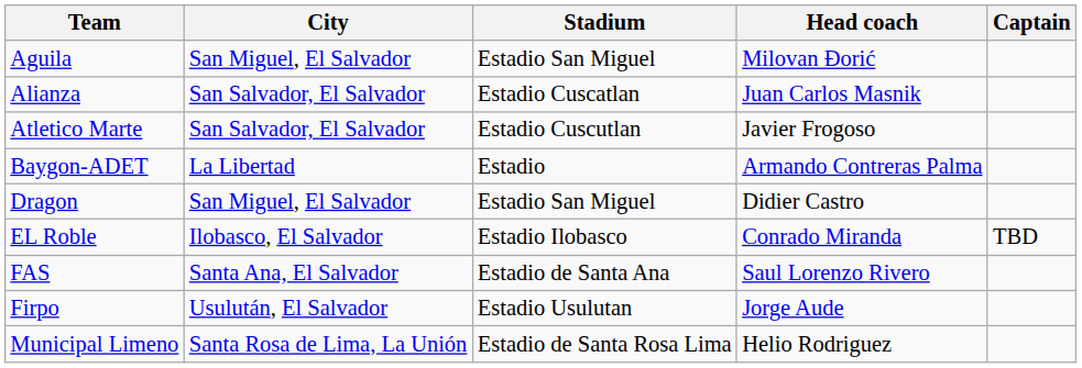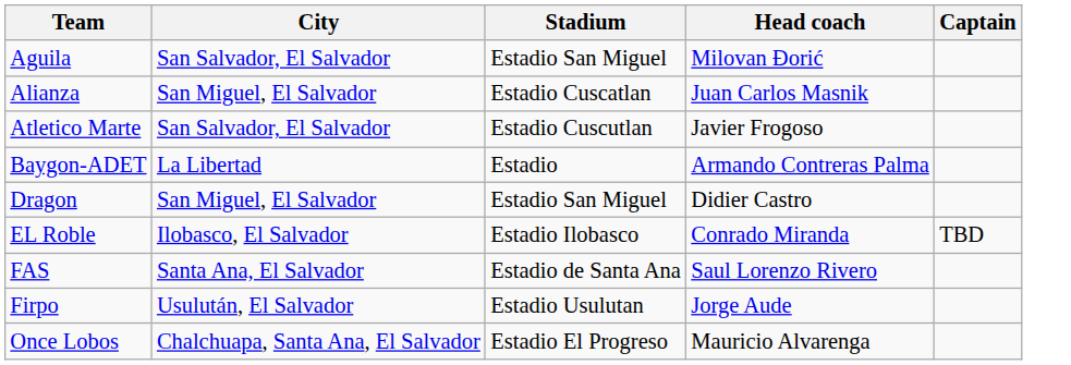 <table class="wikitable">
 <tr>
 <th>Team</th>
 <th>City</th>
 <th>Stadium</th>
 <th>Head coach</th>
 <th>Captain</th>
 </tr>
 <tr>
 <td><a href='#'>Aguila</a></td>
-<td><a href='#'>San Miguel</a>, <a href='#'>El Salvador</a></td>
+<td><a href='#'>San Salvador, El Salvador</a></td>
 <td>Estadio San Miguel</td>
 <td> <a href='#'>Milovan Đorić</a></td>
 <td></td>
 </tr>
 <tr>
 <td><a href='#'>Alianza</a></td>
-<td><a href='#'>San Salvador, El Salvador</a></td>
+<td><a href='#'>San Miguel</a>, <a href='#'>El Salvador</a></td>
 <td>Estadio Cuscatlan</td>
 <td> <a href='#'>Juan Carlos Masnik</a></td>
 <td></td>
 </tr>
 <tr>
 <td><a href='#'>Atletico Marte</a></td>
 <td><a href='#'>San Salvador, El Salvador</a></td>
 <td>Estadio Cuscutlan</td>
 <td> Javier Frogoso</td>
 <td></td>
 </tr>
 <tr>
 <td><a href='#'>Baygon-ADET</a></td>
 <td><a href='#'>La Libertad</a></td>
 <td>Estadio</td>
 <td> <a href='#'>Armando Contreras Palma</a></td>
 <td></td>
 </tr>
 <tr>
 <td><a href='#'>Dragon</a></td>
 <td><a href='#'>San Miguel</a>, <a href='#'>El Salvador</a></td>
 <td>Estadio San Miguel</td>
 <td> Didier Castro</td>
 <td></td>
 </tr>
 <tr>
 <td><a href='#'>EL Roble</a></td>
 <td><a href='#'>Ilobasco</a>, <a href='#'>El Salvador</a></td>
 <td>Estadio Ilobasco</td>
 <td> <a href='#'>Conrado Miranda</a></td>
 <td> TBD</td>
 </tr>
 <tr>
 <td><a href='#'>FAS</a></td>
 <td><a href='#'>Santa Ana, El Salvador</a></td>
 <td>Estadio de Santa Ana</td>
 <td> <a href='#'>Saul Lorenzo Rivero</a></td>
 <td></td>
 </tr>
 <tr>
 <td><a href='#'>Firpo</a></td>
 <td><a href='#'>Usulután</a>, <a href='#'>El Salvador</a></td>
 <td>Estadio Usulutan</td>
 <td> <a href='#'>Jorge Aude</a></td>
 <td></td>
 </tr>
 <tr>
-<td><a href='#'>Municipal Limeno</a></td>
-<td><a href='#'>Santa Rosa de Lima, La Unión</a></td>
-<td>Estadio de Santa Rosa Lima</td>
-<td> Helio Rodriguez</td>
+<td><a href='#'>Once Lobos</a></td>
+<td><a href='#'>Chalchuapa</a>, <a href='#'>Santa Ana</a>, <a href='#'>El Salvador</a></td>
+<td>Estadio El Progreso</td>
+<td> Mauricio Alvarenga</td>
 <td></td>
 </tr>
 </table>
